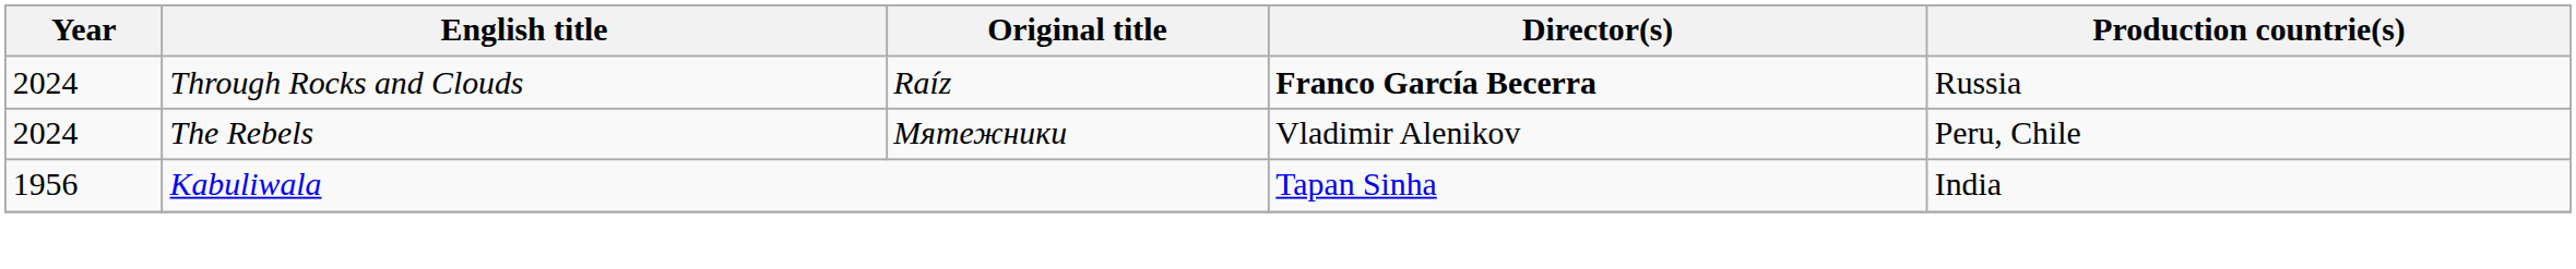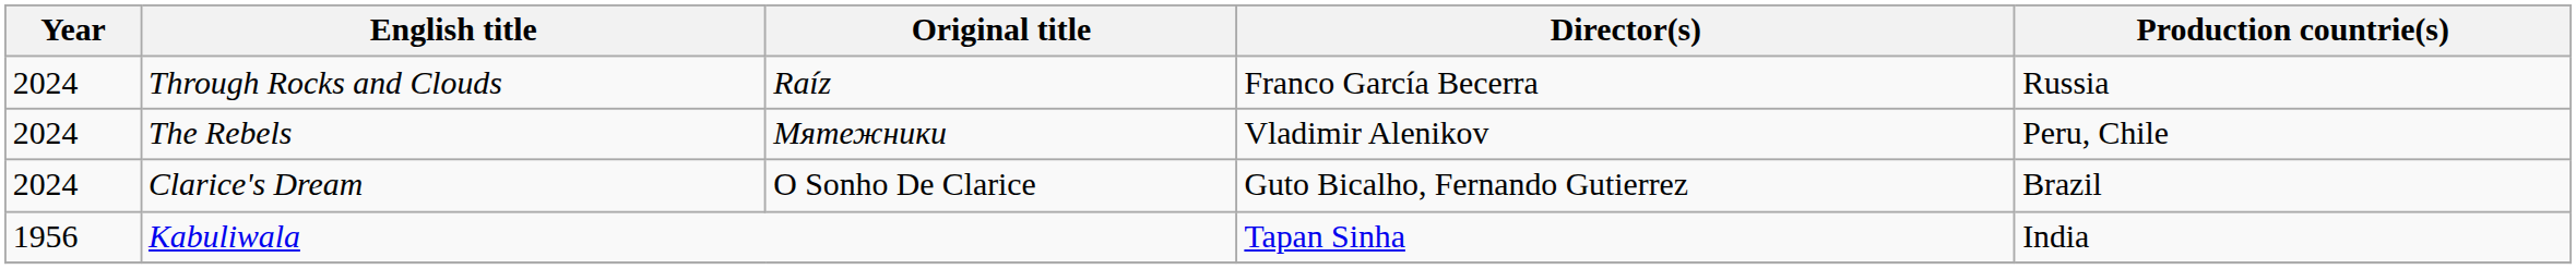 <table class="sortable wikitable" style="width:100%; margin-bottom:4px" cellpadding="5">
 <tr>
 <th scope="col">Year</th>
 <th scope="col">English title</th>
 <th scope="col">Original title</th>
 <th scope="col">Director(s)</th>
 <th scope="col">Production countrie(s)</th>
 </tr>
 <tr>
 <td>2024</td>
 <td><em>Through Rocks and Clouds</em></td>
 <td><em>Raíz</em></td>
-<td><strong>Franco García Becerra</strong></td>
+<td>Franco García Becerra</td>
 <td>Russia</td>
 </tr>
 <tr>
 <td>2024</td>
 <td><em>The Rebels</em></td>
 <td><em>Мятежники</em></td>
 <td>Vladimir Alenikov</td>
 <td>Peru, Chile</td>
 </tr>
 <tr>
+<td>2024</td>
+<td><em>Clarice's Dream</em></td>
+<td>O Sonho De Clarice</td>
+<td>Guto Bicalho, Fernando Gutierrez</td>
+<td>Brazil</td>
+</tr>
+<tr>
 <td>1956</td>
 <td colspan=2><em><a href='#'>Kabuliwala</a></em></td>
 <td><a href='#'>Tapan Sinha</a></td>
 <td>India</td>
 </tr>
 <tr>
 </tr>
 </table>
